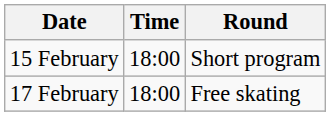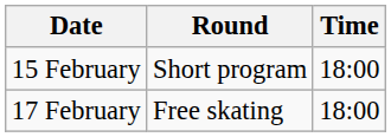 <table class="wikitable">
 <tr>
 <th>Date</th>
+<th>Round</th>
 <th>Time</th>
-<th>Round</th>
 </tr>
 <tr>
 <td>15 February</td>
+<td>Short program</td>
 <td>18:00</td>
-<td>Short program</td>
 </tr>
 <tr>
 <td>17 February</td>
+<td>Free skating</td>
 <td>18:00</td>
-<td>Free skating</td>
 </tr>
 </table>
